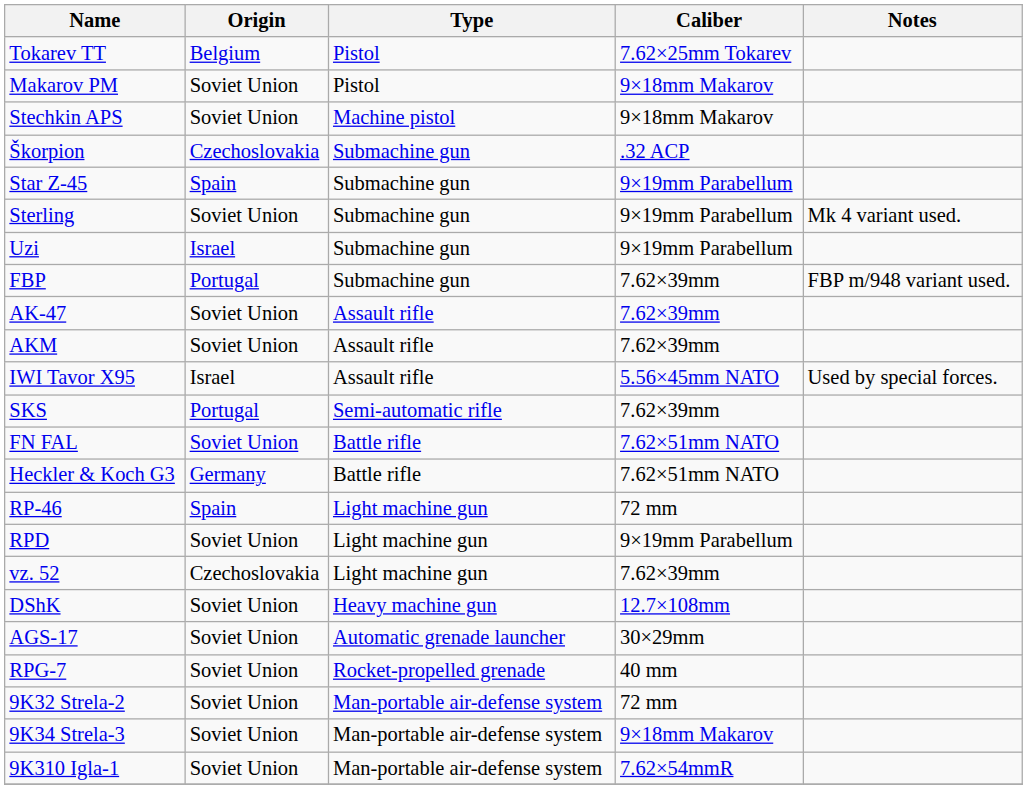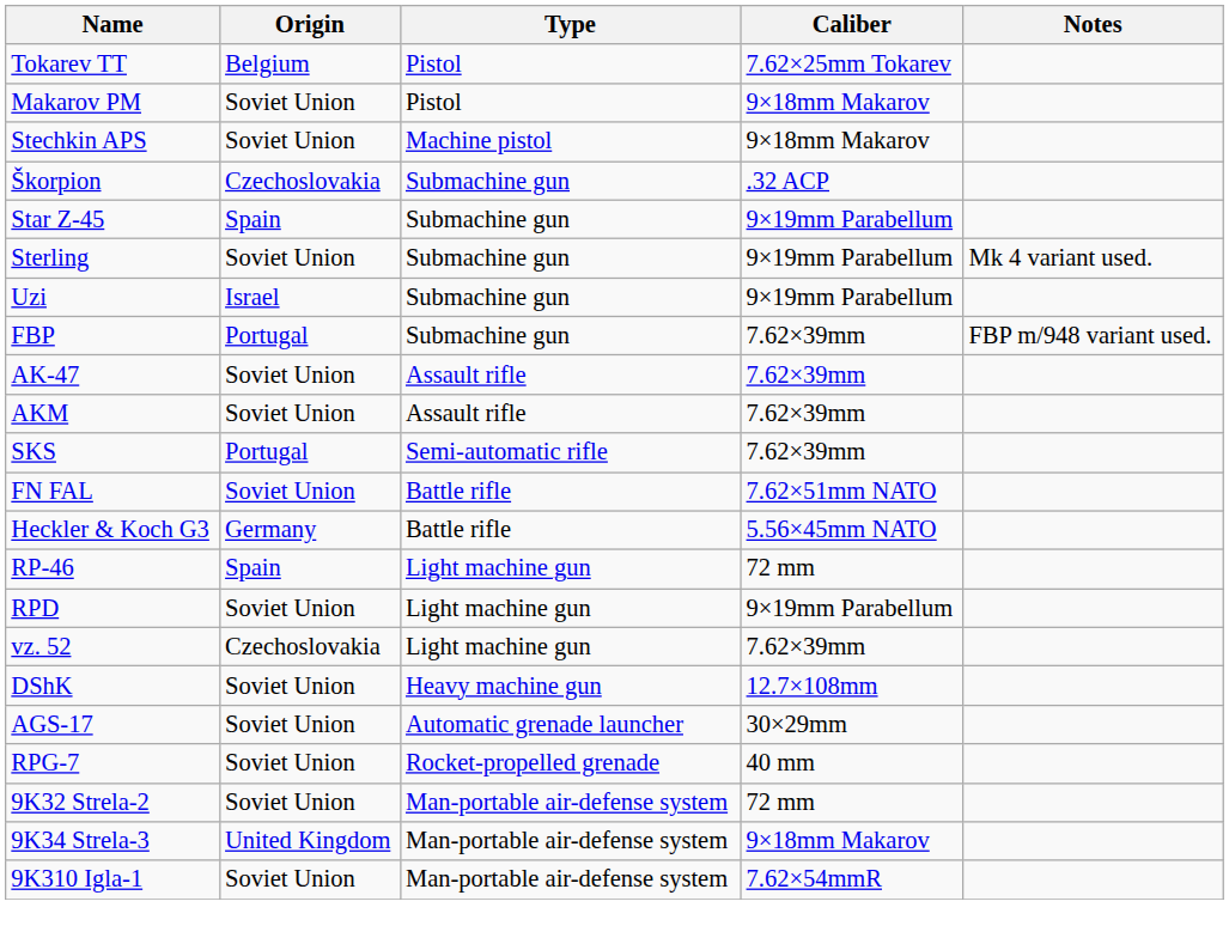 <table class="wikitable sortable" style="width:90%;">
 <tr>
 <th>Name</th>
 <th>Origin</th>
 <th>Type</th>
 <th>Caliber</th>
 <th>Notes</th>
 </tr>
 <tr>
 <td><a href='#'>Tokarev TT</a></td>
 <td><a href='#'>Belgium</a></td>
 <td><a href='#'>Pistol</a></td>
 <td><a href='#'>7.62×25mm Tokarev</a></td>
 <td></td>
 </tr>
 <tr>
 <td><a href='#'>Makarov PM</a></td>
 <td>Soviet Union</td>
 <td>Pistol</td>
 <td><a href='#'>9×18mm Makarov</a></td>
 <td></td>
 </tr>
 <tr>
 <td><a href='#'>Stechkin APS</a></td>
 <td>Soviet Union</td>
 <td><a href='#'>Machine pistol</a></td>
 <td>9×18mm Makarov</td>
 <td></td>
 </tr>
 <tr>
 <td><a href='#'>Škorpion</a></td>
 <td><a href='#'>Czechoslovakia</a></td>
 <td><a href='#'>Submachine gun</a></td>
 <td><a href='#'>.32 ACP</a></td>
 <td></td>
 </tr>
 <tr>
 <td><a href='#'>Star Z-45</a></td>
 <td><a href='#'>Spain</a></td>
 <td>Submachine gun</td>
 <td><a href='#'>9×19mm Parabellum</a></td>
 <td></td>
 </tr>
 <tr>
 <td><a href='#'>Sterling</a></td>
 <td>Soviet Union</td>
 <td>Submachine gun</td>
 <td>9×19mm Parabellum</td>
 <td>Mk 4 variant used.</td>
 </tr>
 <tr>
 <td><a href='#'>Uzi</a></td>
 <td><a href='#'>Israel</a></td>
 <td>Submachine gun</td>
 <td>9×19mm Parabellum</td>
 <td></td>
 </tr>
 <tr>
 <td><a href='#'>FBP</a></td>
 <td><a href='#'>Portugal</a></td>
 <td>Submachine gun</td>
 <td>7.62×39mm</td>
 <td>FBP m/948 variant used.</td>
 </tr>
 <tr>
 <td><a href='#'>AK-47</a></td>
 <td>Soviet Union</td>
 <td><a href='#'>Assault rifle</a></td>
 <td><a href='#'>7.62×39mm</a></td>
 <td></td>
 </tr>
 <tr>
 <td><a href='#'>AKM</a></td>
 <td>Soviet Union</td>
 <td>Assault rifle</td>
 <td>7.62×39mm</td>
 <td></td>
 </tr>
 <tr>
-<td><a href='#'>IWI Tavor X95</a></td>
-<td>Israel</td>
-<td>Assault rifle</td>
-<td><a href='#'>5.56×45mm NATO</a></td>
-<td>Used by special forces.</td>
-</tr>
-<tr>
 <td><a href='#'>SKS</a></td>
 <td><a href='#'>Portugal</a></td>
 <td><a href='#'>Semi-automatic rifle</a></td>
 <td>7.62×39mm</td>
 <td></td>
 </tr>
 <tr>
 <td><a href='#'>FN FAL</a></td>
 <td><a href='#'>Soviet Union</a></td>
 <td><a href='#'>Battle rifle</a></td>
 <td><a href='#'>7.62×51mm NATO</a></td>
 <td></td>
 </tr>
 <tr>
 <td><a href='#'>Heckler & Koch G3</a></td>
 <td><a href='#'>Germany</a></td>
 <td>Battle rifle</td>
-<td>7.62×51mm NATO</td>
+<td><a href='#'>5.56×45mm NATO</a></td>
 <td></td>
 </tr>
 <tr>
 <td><a href='#'>RP-46</a></td>
 <td><a href='#'>Spain</a></td>
 <td><a href='#'>Light machine gun</a></td>
 <td>72 mm</td>
 <td></td>
 </tr>
 <tr>
 <td><a href='#'>RPD</a></td>
 <td>Soviet Union</td>
 <td>Light machine gun</td>
 <td>9×19mm Parabellum</td>
 <td></td>
 </tr>
 <tr>
 <td><a href='#'>vz. 52</a></td>
 <td>Czechoslovakia</td>
 <td>Light machine gun</td>
 <td>7.62×39mm</td>
 <td></td>
 </tr>
 <tr>
 <td><a href='#'>DShK</a></td>
 <td>Soviet Union</td>
 <td><a href='#'>Heavy machine gun</a></td>
 <td><a href='#'>12.7×108mm</a></td>
 <td></td>
 </tr>
 <tr>
 <td><a href='#'>AGS-17</a></td>
 <td>Soviet Union</td>
 <td><a href='#'>Automatic grenade launcher</a></td>
 <td>30×29mm</td>
 <td></td>
 </tr>
 <tr>
 <td><a href='#'>RPG-7</a></td>
 <td>Soviet Union</td>
 <td><a href='#'>Rocket-propelled grenade</a></td>
 <td>40 mm</td>
 <td></td>
 </tr>
 <tr>
 <td><a href='#'>9K32 Strela-2</a></td>
 <td>Soviet Union</td>
 <td><a href='#'>Man-portable air-defense system</a></td>
 <td>72 mm</td>
 <td></td>
 </tr>
 <tr>
 <td><a href='#'>9K34 Strela-3</a></td>
-<td>Soviet Union</td>
+<td><a href='#'>United Kingdom</a></td>
 <td>Man-portable air-defense system</td>
 <td><a href='#'>9×18mm Makarov</a></td>
 <td></td>
 </tr>
 <tr>
 <td><a href='#'>9K310 Igla-1</a></td>
 <td>Soviet Union</td>
 <td>Man-portable air-defense system</td>
 <td><a href='#'>7.62×54mmR</a></td>
 <td></td>
 </tr>
 <tr>
 </tr>
 </table>
